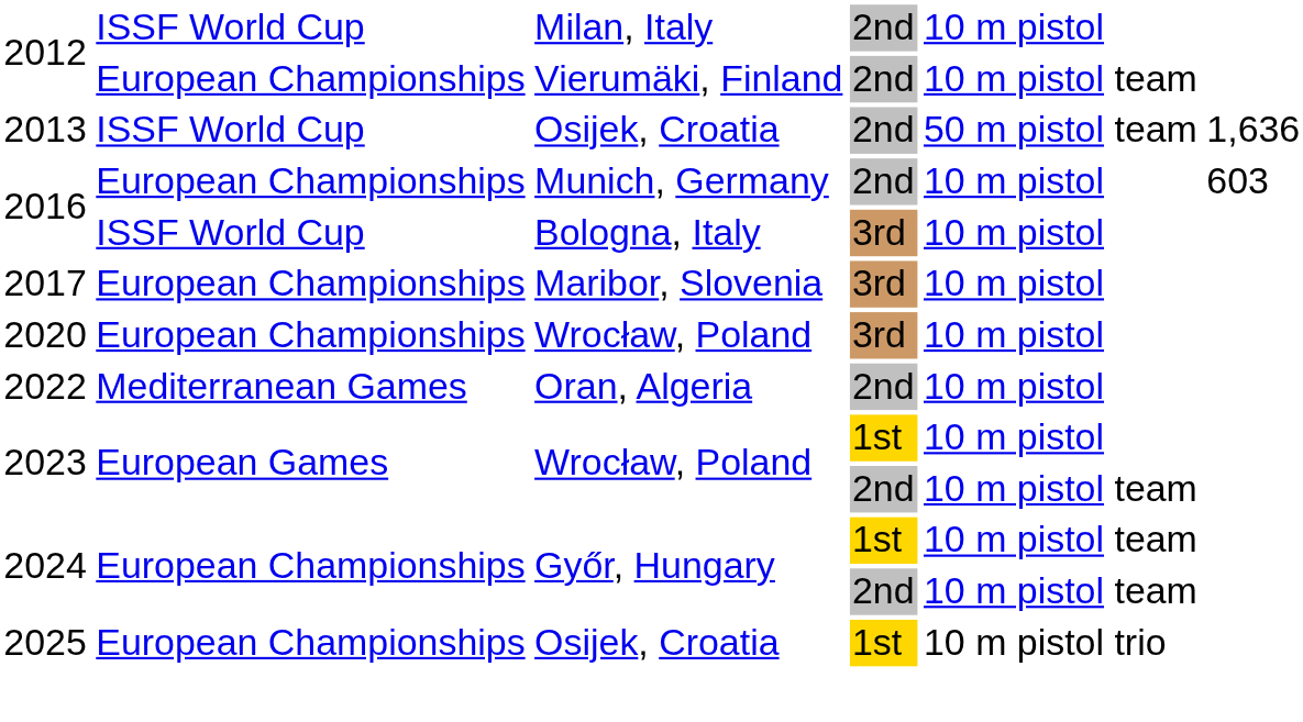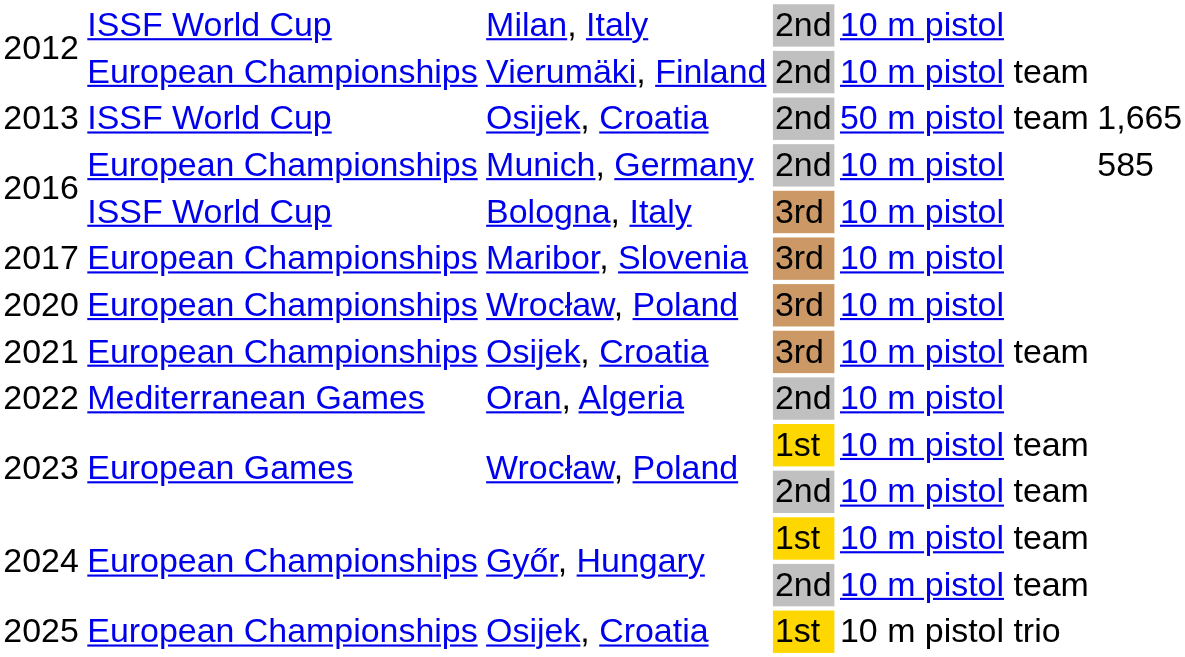 <table>
 <tr>
 <td rowspan="2">2012</td>
 <td><a href='#'>ISSF World Cup</a></td>
 <td><a href='#'>Milan</a>, <a href='#'>Italy</a></td>
 <td bgcolor="silver">2nd</td>
 <td><a href='#'>10 m pistol</a></td>
 <td></td>
 </tr>
 <tr>
 <td><a href='#'>European Championships</a></td>
 <td><a href='#'>Vierumäki</a>, <a href='#'>Finland</a></td>
 <td bgcolor="silver">2nd</td>
 <td><a href='#'>10 m pistol</a> team</td>
 <td></td>
 </tr>
 <tr>
 <td>2013</td>
 <td><a href='#'>ISSF World Cup</a></td>
 <td><a href='#'>Osijek</a>, <a href='#'>Croatia</a></td>
 <td bgcolor="silver">2nd</td>
 <td><a href='#'>50 m pistol</a> team</td>
-<td>1,636</td>
+<td>1,665</td>
 </tr>
 <tr>
 <td rowspan="2">2016</td>
 <td><a href='#'>European Championships</a></td>
 <td><a href='#'>Munich</a>, <a href='#'>Germany</a></td>
 <td bgcolor="silver">2nd</td>
 <td><a href='#'>10 m pistol</a></td>
-<td>603 </td>
+<td>585 </td>
 </tr>
 <tr>
 <td><a href='#'>ISSF World Cup</a></td>
 <td><a href='#'>Bologna</a>, <a href='#'>Italy</a></td>
 <td bgcolor="#c96">3rd</td>
 <td><a href='#'>10 m pistol</a></td>
 <td></td>
 </tr>
 <tr>
 <td>2017</td>
 <td><a href='#'>European Championships</a></td>
 <td><a href='#'>Maribor</a>, <a href='#'>Slovenia</a></td>
 <td bgcolor="#c96">3rd</td>
 <td><a href='#'>10 m pistol</a></td>
 <td></td>
 </tr>
 <tr>
 <td>2020</td>
 <td><a href='#'>European Championships</a></td>
 <td><a href='#'>Wrocław</a>, <a href='#'>Poland</a></td>
 <td bgcolor="#c96">3rd</td>
 <td><a href='#'>10 m pistol</a></td>
 <td></td>
 </tr>
 <tr>
+<td>2021</td>
+<td><a href='#'>European Championships</a></td>
+<td><a href='#'>Osijek</a>, <a href='#'>Croatia</a></td>
+<td bgcolor=#c96>3rd</td>
+<td><a href='#'>10 m pistol</a> team</td>
+<td></td>
+</tr>
+<tr>
 <td>2022</td>
 <td><a href='#'>Mediterranean Games</a></td>
 <td><a href='#'>Oran</a>, <a href='#'>Algeria</a></td>
 <td bgcolor="silver">2nd</td>
 <td><a href='#'>10 m pistol</a></td>
 <td></td>
 </tr>
 <tr>
 <td rowspan=2>2023</td>
 <td rowspan=2><a href='#'>European Games</a></td>
 <td rowspan=2><a href='#'>Wrocław</a>, <a href='#'>Poland</a></td>
 <td bgcolor=gold>1st</td>
-<td><a href='#'>10 m pistol</a></td>
+<td><a href='#'>10 m pistol</a> team</td>
 <td></td>
 </tr>
 <tr>
 <td bgcolor=silver>2nd</td>
 <td><a href='#'>10 m pistol</a> team</td>
 <td></td>
 </tr>
 <tr>
 <td rowspan=2>2024</td>
 <td rowspan=2><a href='#'>European Championships</a></td>
 <td rowspan=2><a href='#'>Győr</a>, <a href='#'>Hungary</a></td>
 <td bgcolor="gold">1st</td>
 <td><a href='#'>10 m pistol</a> team</td>
 <td></td>
 </tr>
 <tr>
 <td bgcolor=silver>2nd</td>
 <td><a href='#'>10 m pistol</a> team</td>
 </tr>
 <tr>
 <td>2025</td>
 <td><a href='#'>European Championships</a></td>
 <td><a href='#'>Osijek</a>, <a href='#'>Croatia</a></td>
 <td bgcolor=gold>1st</td>
 <td>10 m pistol trio</td>
 <td></td>
 </tr>
 </table>
